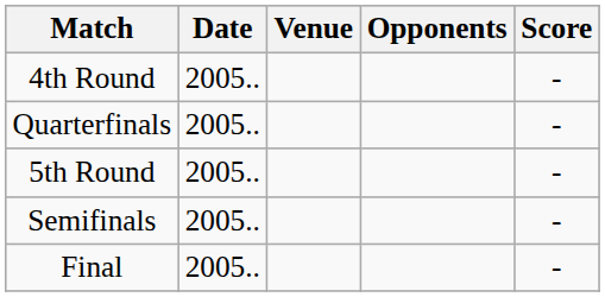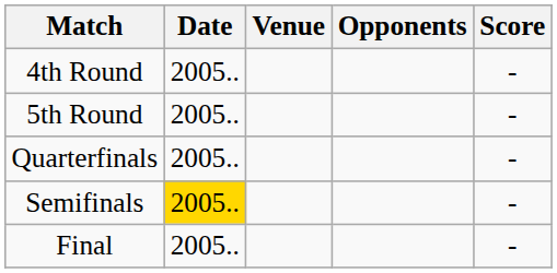 <table class="wikitable" style="text-align:center;">
 <tr>
 <th>Match</th>
 <th>Date</th>
 <th>Venue</th>
 <th>Opponents</th>
 <th>Score</th>
 </tr>
 <tr>
 <td>4th Round</td>
 <td>2005..</td>
 <td><a href='#'></a></td>
 <td><a href='#'></a></td>
 <td>-</td>
 </tr>
 <tr>
+<td>5th Round</td>
+<td>2005..</td>
+<td><a href='#'></a></td>
+<td><a href='#'></a></td>
+<td>-</td>
+</tr>
+<tr>
 <td>Quarterfinals</td>
 <td>2005..</td>
 <td><a href='#'></a></td>
 <td><a href='#'></a></td>
 <td>-</td>
 </tr>
 <tr>
-<td>5th Round</td>
-<td>2005..</td>
-<td><a href='#'></a></td>
-<td><a href='#'></a></td>
-<td>-</td>
-</tr>
-<tr>
 <td>Semifinals</td>
-<td>2005..</td>
+<td style="background: gold;">2005..</td>
 <td><a href='#'></a></td>
 <td><a href='#'></a></td>
 <td>-</td>
 </tr>
 <tr>
 <td>Final</td>
 <td>2005..</td>
 <td><a href='#'></a></td>
 <td><a href='#'></a></td>
 <td>-</td>
 </tr>
 </table>
